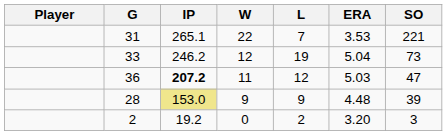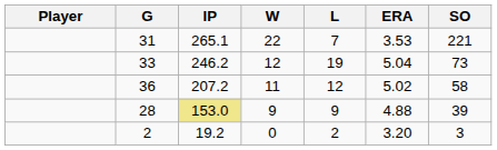 <table class="wikitable sortable">
 <tr>
 <th bgcolor="#DDDDFF" width="16%">Player</th>
 <th bgcolor="#DDDDFF" width="9%">G</th>
 <th bgcolor="#DDDDFF" width="9%">IP</th>
 <th bgcolor="#DDDDFF" width="9%">W</th>
 <th bgcolor="#DDDDFF" width="9%">L</th>
 <th bgcolor="#DDDDFF" width="9%">ERA</th>
 <th bgcolor="#DDDDFF" width="9%">SO</th>
 </tr>
 <tr align="center">
 <td></td>
 <td>31</td>
 <td>265.1</td>
 <td>22</td>
 <td>7</td>
 <td>3.53</td>
 <td>221</td>
 </tr>
 <tr align="center">
 <td></td>
 <td>33</td>
 <td>246.2</td>
 <td>12</td>
 <td>19</td>
 <td>5.04</td>
 <td>73</td>
 </tr>
 <tr align="center">
 <td></td>
 <td>36</td>
-<td><strong>207.2</strong></td>
+<td>207.2</td>
 <td>11</td>
 <td>12</td>
-<td>5.03</td>
-<td>47</td>
+<td>5.02</td>
+<td>58</td>
 </tr>
 <tr align="center">
 <td></td>
 <td>28</td>
 <td style="background: khaki;">153.0</td>
 <td>9</td>
 <td>9</td>
-<td>4.48</td>
+<td>4.88</td>
 <td>39</td>
 </tr>
 <tr align="center">
 <td></td>
 <td>2</td>
 <td>19.2</td>
 <td>0</td>
 <td>2</td>
 <td>3.20</td>
 <td>3</td>
 </tr>
 </table>
